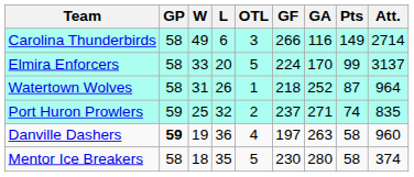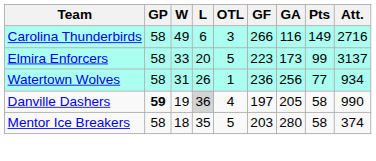 <table class="wikitable" style="text-align:center;">
 <tr>
 <th>Team</th>
 <th>GP</th>
 <th>W</th>
 <th>L</th>
 <th>OTL</th>
 <th>GF</th>
 <th>GA</th>
 <th>Pts</th>
 <th>Att.</th>
 </tr>
 <tr bgcolor=#AAFFF0>
 <td align="left"><a href='#'>Carolina Thunderbirds</a></td>
 <td>58</td>
 <td>49</td>
 <td>6</td>
 <td>3</td>
 <td>266</td>
 <td>116</td>
 <td>149</td>
-<td>2714</td>
+<td>2716</td>
 </tr>
 <tr bgcolor=#AAFFF0>
 <td align="left"><a href='#'>Elmira Enforcers</a></td>
 <td>58</td>
 <td>33</td>
 <td>20</td>
 <td>5</td>
-<td>224</td>
-<td>170</td>
+<td>223</td>
+<td>173</td>
 <td>99</td>
 <td>3137</td>
 </tr>
 <tr bgcolor=#AAFFF0>
 <td align="left"><a href='#'>Watertown Wolves</a></td>
 <td>58</td>
 <td>31</td>
 <td>26</td>
 <td>1</td>
-<td>218</td>
-<td>252</td>
-<td>87</td>
-<td>964</td>
-</tr>
-<tr bgcolor=#AAFFF0>
-<td align="left"><a href='#'>Port Huron Prowlers</a></td>
-<td>59</td>
-<td>25</td>
-<td>32</td>
-<td>2</td>
-<td>237</td>
-<td>271</td>
-<td>74</td>
-<td>835</td>
+<td>236</td>
+<td>256</td>
+<td>77</td>
+<td>934</td>
 </tr>
 <tr>
 <td align="left"><a href='#'>Danville Dashers</a></td>
 <td><strong>59</strong></td>
 <td>19</td>
-<td>36</td>
+<td style="background: lightgrey;">36</td>
 <td>4</td>
 <td>197</td>
-<td>263</td>
+<td>205</td>
 <td>58</td>
-<td>960</td>
+<td>990</td>
 </tr>
 <tr>
 <td align="left"><a href='#'>Mentor Ice Breakers</a></td>
 <td>58</td>
 <td>18</td>
 <td>35</td>
 <td>5</td>
-<td>230</td>
+<td>203</td>
 <td>280</td>
 <td>58</td>
 <td>374</td>
 </tr>
 </table>
